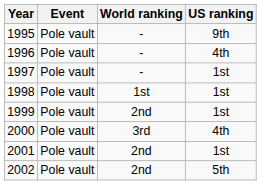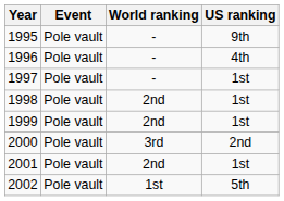 <table class=wikitable>
 <tr>
 <th>Year</th>
 <th>Event</th>
 <th>World ranking</th>
 <th>US ranking</th>
 </tr>
 <tr>
 <td>1995</td>
 <td>Pole vault</td>
 <td align="center">-</td>
 <td align="center">9th</td>
 </tr>
 <tr>
 <td>1996</td>
 <td>Pole vault</td>
 <td align="center">-</td>
 <td align="center">4th</td>
 </tr>
 <tr>
 <td>1997</td>
 <td>Pole vault</td>
 <td align="center">-</td>
 <td align="center">1st</td>
 </tr>
 <tr>
 <td>1998</td>
 <td>Pole vault</td>
-<td align="center">1st</td>
+<td align="center">2nd</td>
 <td align="center">1st</td>
 </tr>
 <tr |->
 <td>1999</td>
 <td>Pole vault</td>
 <td align="center">2nd</td>
 <td align="center">1st</td>
 </tr>
 <tr>
 <td>2000</td>
 <td>Pole vault</td>
 <td align="center">3rd</td>
-<td align="center">4th</td>
+<td align="center">2nd</td>
 </tr>
 <tr>
 <td>2001</td>
 <td>Pole vault</td>
 <td align="center">2nd</td>
 <td align="center">1st</td>
 </tr>
 <tr>
 <td>2002</td>
 <td>Pole vault</td>
-<td align="center">2nd</td>
+<td align="center">1st</td>
 <td align="center">5th</td>
 </tr>
 </table>
